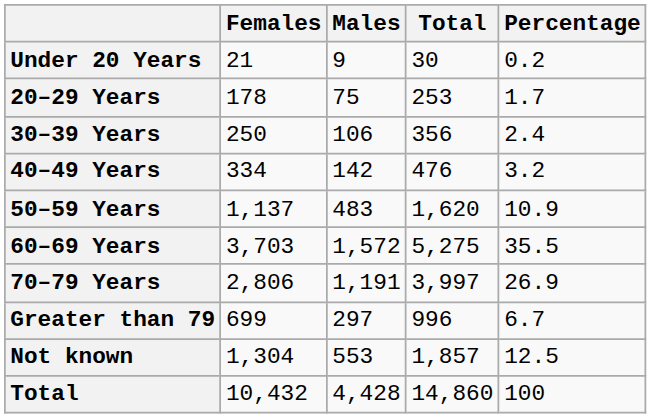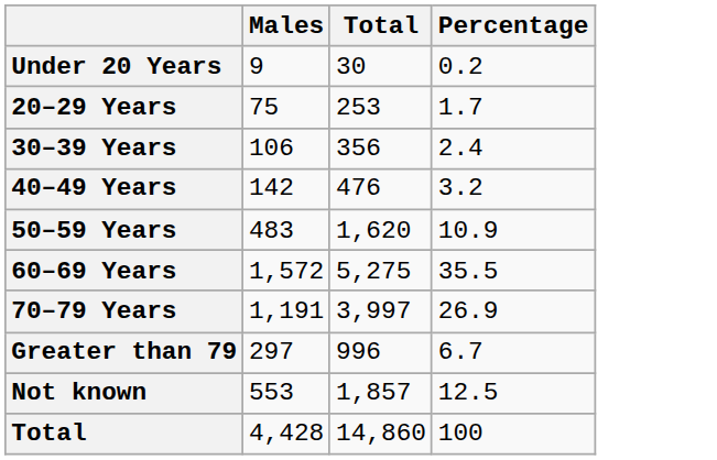 <table class="wikitable">
 <tr>
 <th scope="col" Age Group></th>
-<th scope="col">Females</th>
 <th scope="col">Males</th>
 <th scope="col">Total</th>
 <th scope="col">Percentage</th>
 </tr>
 <tr>
 <th scope="row" style="text-align: left;">Under 20 Years</th>
-<td>21</td>
 <td>9</td>
 <td>30</td>
 <td>0.2</td>
 </tr>
 <tr>
 <th scope="row" style="text-align: left;">20–29 Years</th>
-<td>178</td>
 <td>75</td>
 <td>253</td>
 <td>1.7</td>
 </tr>
 <tr>
 <th scope="row" style="text-align: left;">30–39 Years</th>
-<td>250</td>
 <td>106</td>
 <td>356</td>
 <td>2.4</td>
 </tr>
 <tr>
 <th scope="row" style="text-align: left;">40–49 Years</th>
-<td>334</td>
 <td>142</td>
 <td>476</td>
 <td>3.2</td>
 </tr>
 <tr>
 <th scope="row" style="text-align: left;">50–59 Years</th>
-<td>1,137</td>
 <td>483</td>
 <td>1,620</td>
 <td>10.9</td>
 </tr>
 <tr>
 <th scope="row" style="text-align: left;">60–69 Years</th>
-<td>3,703</td>
 <td>1,572</td>
 <td>5,275</td>
 <td>35.5</td>
 </tr>
 <tr>
 <th scope="row" style="text-align: left;">70–79 Years</th>
-<td>2,806</td>
 <td>1,191</td>
 <td>3,997</td>
 <td>26.9</td>
 </tr>
 <tr>
 <th scope="row" style="text-align: left;">Greater than 79</th>
-<td>699</td>
 <td>297</td>
 <td>996</td>
 <td>6.7</td>
 </tr>
 <tr>
 <th scope="row" style="text-align: left;">Not known</th>
-<td>1,304</td>
 <td>553</td>
 <td>1,857</td>
 <td>12.5</td>
 </tr>
 <tr>
 <th scope="row" style="text-align: left;">Total</th>
-<td>10,432</td>
 <td>4,428</td>
 <td>14,860</td>
 <td>100</td>
 </tr>
 </table>
